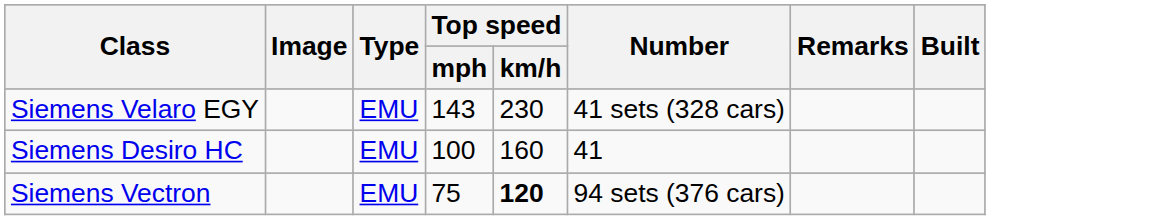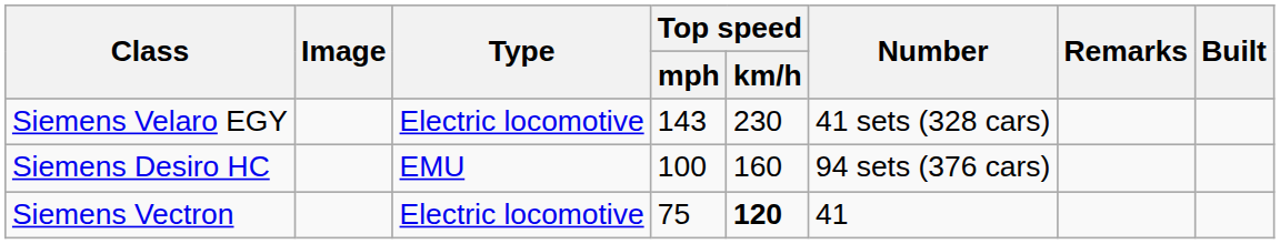 <table class="wikitable">
 <tr style="background:#f9f9f9;">
 <th rowspan="2">Class</th>
 <th rowspan="2">Image</th>
 <th rowspan="2">Type</th>
 <th colspan="2">Top speed</th>
 <th rowspan="2">Number</th>
 <th rowspan="2">Remarks</th>
 <th rowspan="2">Built</th>
 </tr>
 <tr style="background:#f9f9f9;">
 <th>mph</th>
 <th>km/h</th>
 </tr>
 <tr>
 <td><a href='#'>Siemens Velaro</a> EGY</td>
 <td></td>
-<td><a href='#'>EMU</a></td>
+<td><a href='#'>Electric locomotive</a></td>
 <td>143</td>
 <td>230</td>
 <td>41 sets (328 cars)</td>
 <td></td>
 <td></td>
 </tr>
 <tr>
 <td><a href='#'>Siemens Desiro HC</a></td>
 <td></td>
 <td><a href='#'>EMU</a></td>
 <td>100</td>
 <td>160</td>
-<td>41</td>
+<td>94 sets (376 cars)</td>
 <td></td>
 <td></td>
 </tr>
 <tr>
 <td><a href='#'>Siemens Vectron</a></td>
 <td></td>
-<td><a href='#'>EMU</a></td>
+<td><a href='#'>Electric locomotive</a></td>
 <td>75</td>
 <td><strong>120</strong></td>
-<td>94 sets (376 cars)</td>
+<td>41</td>
 <td></td>
 <td></td>
 </tr>
 </table>
